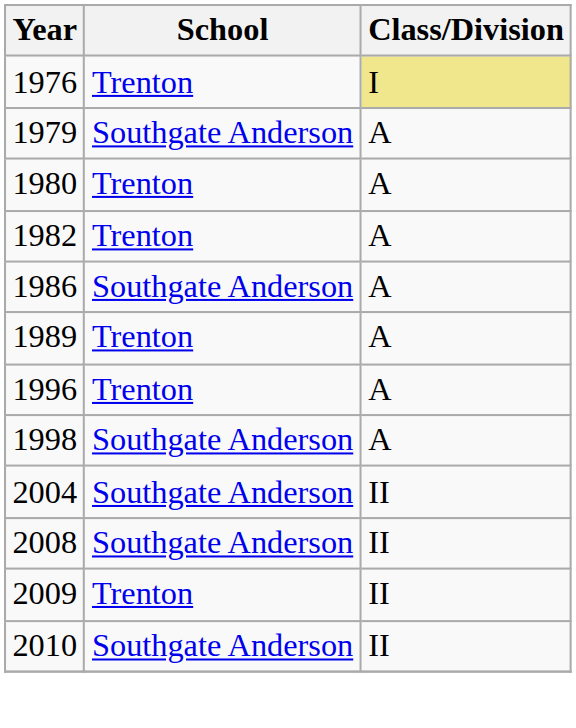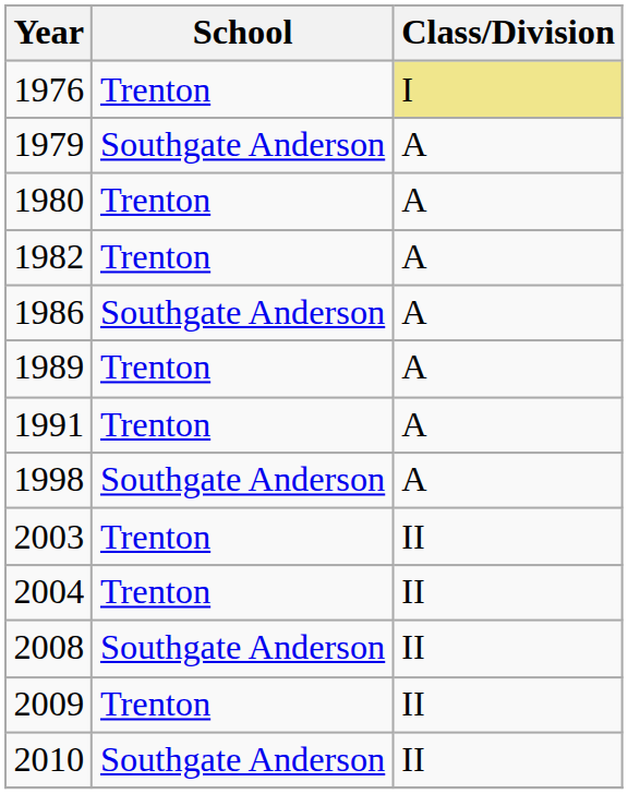 <table class="wikitable">
 <tr>
 <th>Year</th>
 <th>School</th>
 <th>Class/Division</th>
 </tr>
 <tr>
 <td>1976</td>
 <td><a href='#'>Trenton</a></td>
 <td style="background: khaki;">I</td>
 </tr>
 <tr>
 <td>1979</td>
 <td><a href='#'>Southgate Anderson</a></td>
 <td>A</td>
 </tr>
 <tr>
 <td>1980</td>
 <td><a href='#'>Trenton</a></td>
 <td>A</td>
 </tr>
 <tr>
 <td>1982</td>
 <td><a href='#'>Trenton</a></td>
 <td>A</td>
 </tr>
 <tr>
 <td>1986</td>
 <td><a href='#'>Southgate Anderson</a></td>
 <td>A</td>
 </tr>
 <tr>
 <td>1989</td>
 <td><a href='#'>Trenton</a></td>
 <td>A</td>
 </tr>
 <tr>
-<td>1996</td>
+<td>1991</td>
 <td><a href='#'>Trenton</a></td>
 <td>A</td>
 </tr>
 <tr>
 <td>1998</td>
 <td><a href='#'>Southgate Anderson</a></td>
 <td>A</td>
 </tr>
 <tr>
+<td>2003</td>
+<td><a href='#'>Trenton</a></td>
+<td>II</td>
+</tr>
+<tr>
 <td>2004</td>
-<td><a href='#'>Southgate Anderson</a></td>
+<td><a href='#'>Trenton</a></td>
 <td>II</td>
 </tr>
 <tr>
 <td>2008</td>
 <td><a href='#'>Southgate Anderson</a></td>
 <td>II</td>
 </tr>
 <tr>
 <td>2009</td>
 <td><a href='#'>Trenton</a></td>
 <td>II</td>
 </tr>
 <tr>
 <td>2010</td>
 <td><a href='#'>Southgate Anderson</a></td>
 <td>II</td>
 </tr>
 <tr>
 </tr>
 </table>
